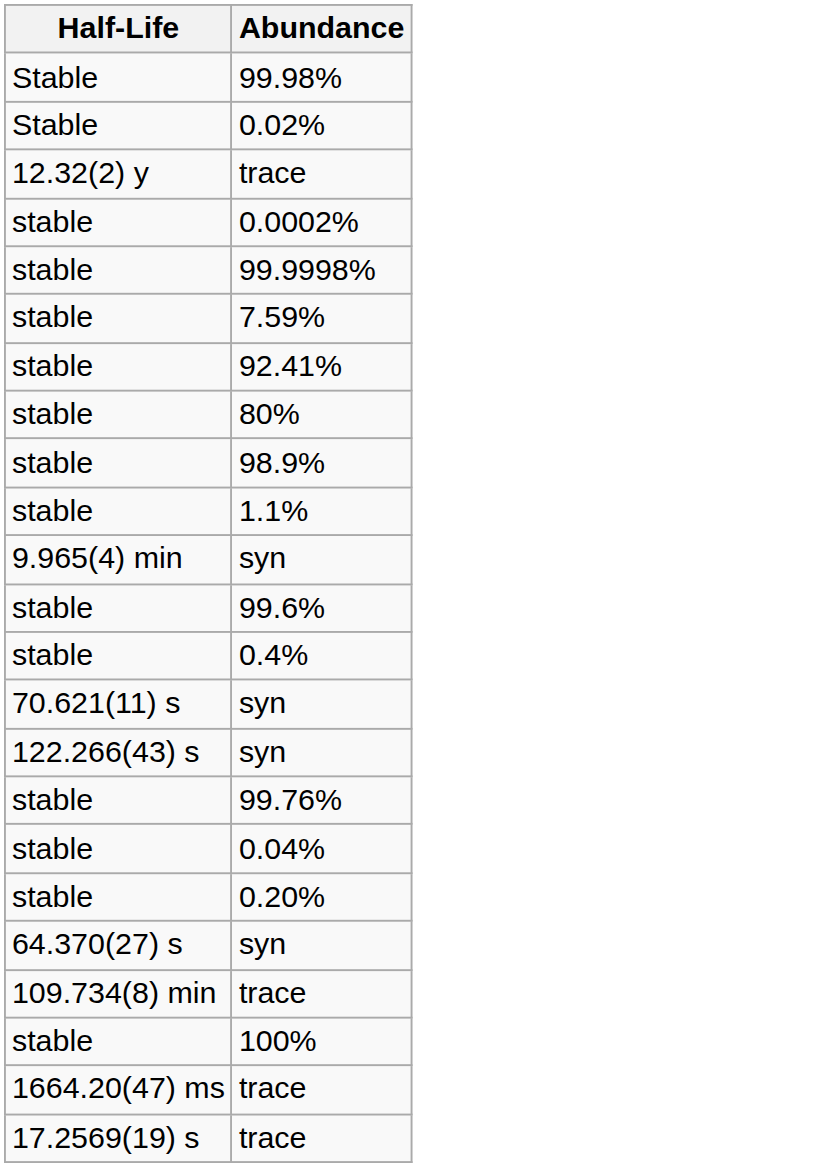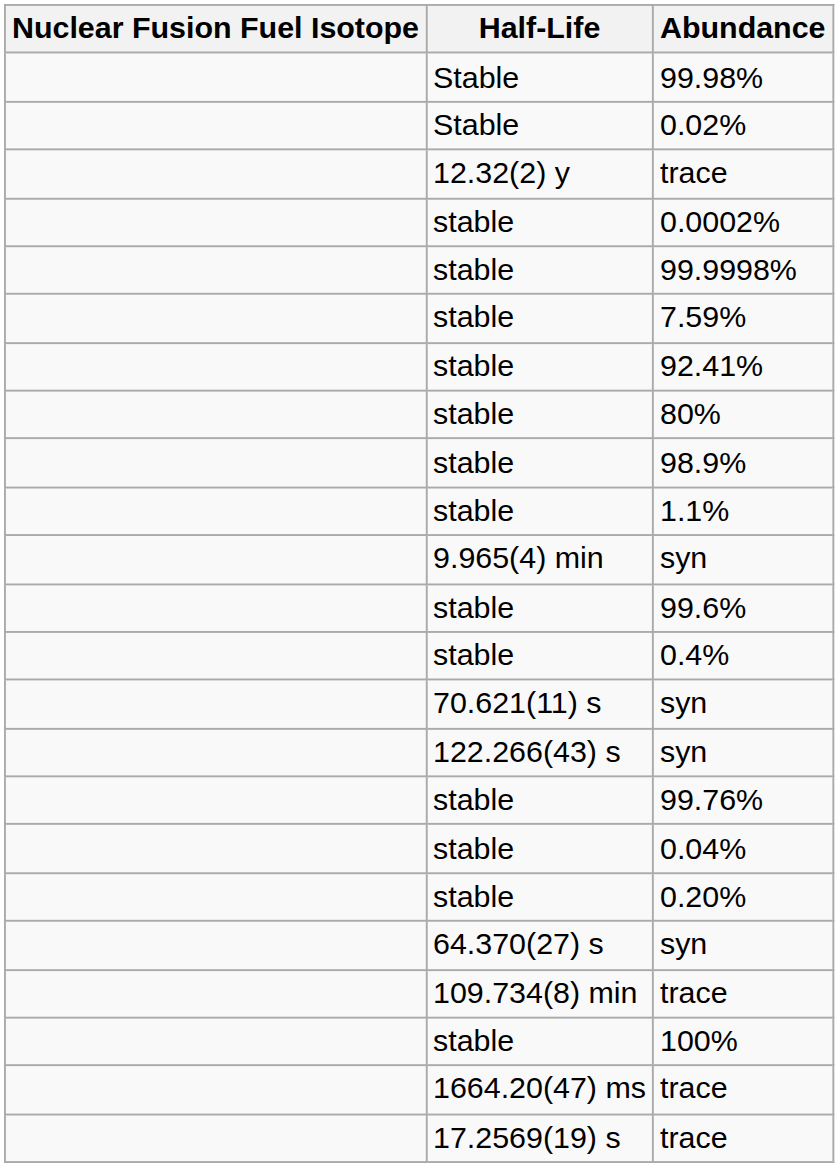 <table class="wikitable">
 <tr>
+<th>Nuclear Fusion Fuel Isotope</th>
 <th>Half-Life</th>
 <th>Abundance</th>
 </tr>
 <tr>
+<td></td>
 <td>Stable</td>
 <td>99.98%</td>
 </tr>
 <tr>
+<td></td>
 <td>Stable</td>
 <td>0.02%</td>
 </tr>
 <tr>
+<td></td>
 <td>12.32(2) y</td>
 <td>trace</td>
 </tr>
 <tr>
+<td></td>
 <td>stable</td>
 <td>0.0002%</td>
 </tr>
 <tr>
+<td></td>
 <td>stable</td>
 <td>99.9998%</td>
 </tr>
 <tr>
+<td></td>
 <td>stable</td>
 <td>7.59%</td>
 </tr>
 <tr>
+<td></td>
 <td>stable</td>
 <td>92.41%</td>
 </tr>
 <tr>
+<td></td>
 <td>stable</td>
 <td>80%</td>
 </tr>
 <tr>
+<td></td>
 <td>stable</td>
 <td>98.9%</td>
 </tr>
 <tr>
+<td></td>
 <td>stable</td>
 <td>1.1%</td>
 </tr>
 <tr>
+<td></td>
 <td>9.965(4) min</td>
 <td>syn</td>
 </tr>
 <tr>
+<td></td>
 <td>stable</td>
 <td>99.6%</td>
 </tr>
 <tr>
+<td></td>
 <td>stable</td>
 <td>0.4%</td>
 </tr>
 <tr>
+<td></td>
 <td>70.621(11) s</td>
 <td>syn</td>
 </tr>
 <tr>
+<td></td>
 <td>122.266(43) s</td>
 <td>syn</td>
 </tr>
 <tr>
+<td></td>
 <td>stable</td>
 <td>99.76%</td>
 </tr>
 <tr>
+<td></td>
 <td>stable</td>
 <td>0.04%</td>
 </tr>
 <tr>
+<td></td>
 <td>stable</td>
 <td>0.20%</td>
 </tr>
 <tr>
+<td></td>
 <td>64.370(27) s</td>
 <td>syn</td>
 </tr>
 <tr>
+<td></td>
 <td>109.734(8) min</td>
 <td>trace</td>
 </tr>
 <tr>
+<td></td>
 <td>stable</td>
 <td>100%</td>
 </tr>
 <tr>
+<td></td>
 <td>1664.20(47) ms</td>
 <td>trace</td>
 </tr>
 <tr>
+<td></td>
 <td>17.2569(19) s</td>
 <td>trace</td>
 </tr>
 </table>
